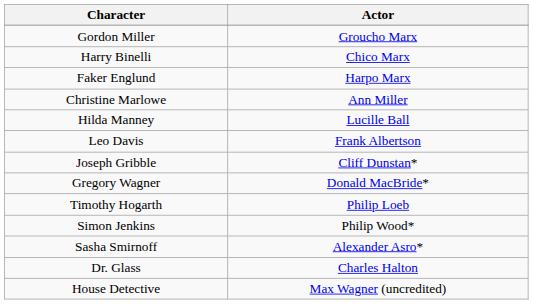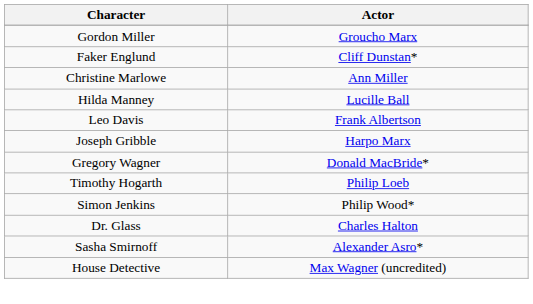 <table class="wikitable" width="50%" style="text-align: center">
 <tr>
 <th colwidth="50%">Character</th>
 <th colwidth="50%">Actor</th>
 </tr>
 <tr>
 </tr>
 <tr>
 <td>Gordon Miller</td>
 <td><a href='#'>Groucho Marx</a></td>
 </tr>
 <tr>
-<td>Harry Binelli</td>
-<td><a href='#'>Chico Marx</a></td>
-</tr>
-<tr>
 <td>Faker Englund</td>
-<td><a href='#'>Harpo Marx</a></td>
+<td><a href='#'>Cliff Dunstan</a>*</td>
 </tr>
 <tr>
 <td>Christine Marlowe</td>
 <td><a href='#'>Ann Miller</a></td>
 </tr>
 <tr>
 <td>Hilda Manney</td>
 <td><a href='#'>Lucille Ball</a></td>
 </tr>
 <tr>
 <td>Leo Davis</td>
 <td><a href='#'>Frank Albertson</a></td>
 </tr>
 <tr>
 <td>Joseph Gribble</td>
-<td><a href='#'>Cliff Dunstan</a>*</td>
+<td><a href='#'>Harpo Marx</a></td>
 </tr>
 <tr>
 <td>Gregory Wagner</td>
 <td><a href='#'>Donald MacBride</a>*</td>
 </tr>
 <tr>
 <td>Timothy Hogarth</td>
 <td><a href='#'>Philip Loeb</a></td>
 </tr>
 <tr>
 <td>Simon Jenkins</td>
 <td>Philip Wood*</td>
 </tr>
 <tr>
+<td>Dr. Glass</td>
+<td><a href='#'>Charles Halton</a></td>
+</tr>
+<tr>
 <td>Sasha Smirnoff</td>
 <td><a href='#'>Alexander Asro</a>*</td>
-</tr>
-<tr>
-<td>Dr. Glass</td>
-<td><a href='#'>Charles Halton</a></td>
 </tr>
 <tr>
 <td>House Detective</td>
 <td><a href='#'>Max Wagner</a> (uncredited)</td>
 </tr>
 </table>
